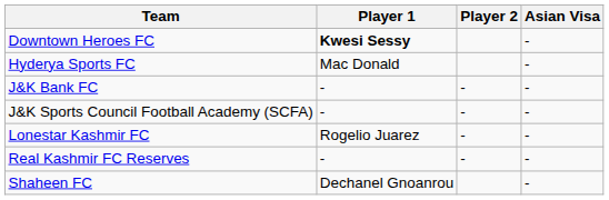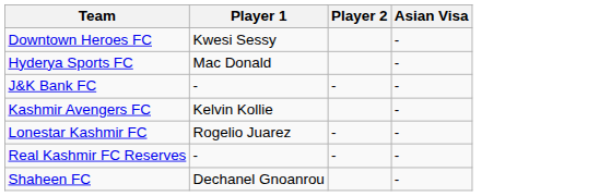 <table class="sortable wikitable">
 <tr>
 <th>Team</th>
 <th>Player 1</th>
 <th>Player 2</th>
 <th>Asian Visa</th>
 </tr>
 <tr>
 <td><a href='#'>Downtown Heroes FC</a></td>
-<td><strong> Kwesi Sessy</strong></td>
+<td> Kwesi Sessy</td>
 <td></td>
 <td>-</td>
 </tr>
 <tr>
 <td><a href='#'>Hyderya Sports FC</a></td>
 <td> Mac Donald</td>
 <td></td>
 <td>-</td>
 </tr>
 <tr>
 <td><a href='#'>J&K Bank FC</a></td>
 <td>-</td>
 <td>-</td>
 <td>-</td>
 </tr>
 <tr>
-<td>J&K Sports Council Football Academy (SCFA)</td>
-<td>-</td>
-<td>-</td>
+<td><a href='#'>Kashmir Avengers FC</a></td>
+<td> Kelvin Kollie</td>
+<td></td>
 <td>-</td>
 </tr>
 <tr>
 <td><a href='#'>Lonestar Kashmir FC</a></td>
 <td> Rogelio Juarez</td>
 <td>-</td>
 <td>-</td>
 </tr>
 <tr>
 <td><a href='#'>Real Kashmir FC Reserves</a></td>
 <td>-</td>
 <td>-</td>
 <td>-</td>
 </tr>
 <tr>
 <td><a href='#'>Shaheen FC</a></td>
 <td> Dechanel Gnoanrou</td>
 <td></td>
 <td>-</td>
 </tr>
 </table>
